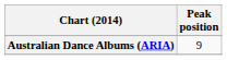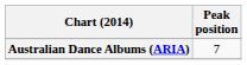 <table class="wikitable sortable plainrowheaders" style="text-align:center">
 <tr>
 <th scope="col">Chart (2014)</th>
 <th scope="col">Peak<br>position</th>
 </tr>
 <tr>
 </tr>
 <tr>
 <th scope="row">Australian Dance Albums (<a href='#'>ARIA</a>)</th>
-<td>9</td>
+<td>7</td>
 </tr>
 <tr>
 </tr>
 <tr>
 </tr>
 <tr>
 </tr>
 <tr>
 </tr>
 <tr>
 </tr>
 <tr>
 </tr>
 <tr>
 </tr>
 <tr>
 </tr>
 <tr>
 </tr>
 <tr>
 </tr>
 </table>
